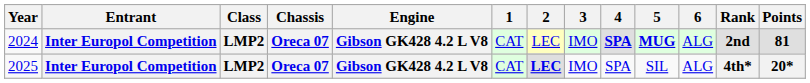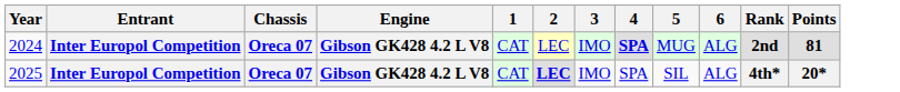 <table class="wikitable" style="text-align:center; font-size:85%">
 <tr>
 <th>Year</th>
 <th>Entrant</th>
-<th>Class</th>
 <th>Chassis</th>
 <th>Engine</th>
 <th>1</th>
 <th>2</th>
 <th>3</th>
 <th>4</th>
 <th>5</th>
 <th>6</th>
 <th>Rank</th>
 <th>Points</th>
 </tr>
 <tr>
 <td><a href='#'>2024</a></td>
 <th nowrap><a href='#'>Inter Europol Competition</a></th>
-<th>LMP2</th>
 <th nowrap><a href='#'>Oreca 07</a></th>
 <th nowrap><a href='#'>Gibson</a> GK428 4.2 L V8</th>
 <td style="background:#DFFFDF;"><a href='#'>CAT</a><br></td>
 <td style="background:#FFFFBF;"><a href='#'>LEC</a><br></td>
 <td style="background:#DFFFDF;"><a href='#'>IMO</a><br></td>
 <td style="background:#DFDFDF;"><strong><a href='#'>SPA</a><br></strong></td>
-<td style="background:#DFFFDF;"><strong><a href='#'>MUG</a><br></strong></td>
+<td style="background:#DFFFDF;"><a href='#'>MUG</a><br></td>
 <td style="background:#DFFFDF;"><a href='#'>ALG</a><br></td>
 <th style="background:#DFDFDF;">2nd</th>
 <th style="background:#DFDFDF;">81</th>
 </tr>
 <tr>
 <td><a href='#'>2025</a></td>
 <th><a href='#'>Inter Europol Competition</a></th>
-<th>LMP2</th>
 <th><a href='#'>Oreca 07</a></th>
 <th><a href='#'>Gibson</a> GK428 4.2 L V8</th>
 <td style="background:#DFFFDF;"><a href='#'>CAT</a><br></td>
 <td style="background:#DFDFDF;"><strong><a href='#'>LEC</a></strong><br></td>
 <td style="background:#;"><a href='#'>IMO</a><br></td>
 <td style="background:#;"><a href='#'>SPA</a><br></td>
 <td style="background:#;"><a href='#'>SIL</a><br></td>
 <td style="background:#;"><a href='#'>ALG</a><br></td>
 <th>4th*</th>
 <th>20*</th>
 </tr>
 </table>
